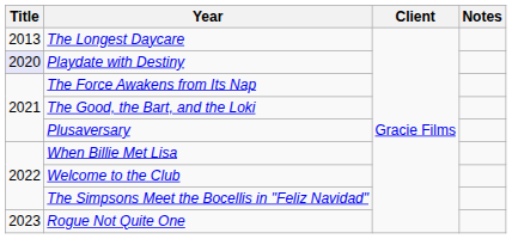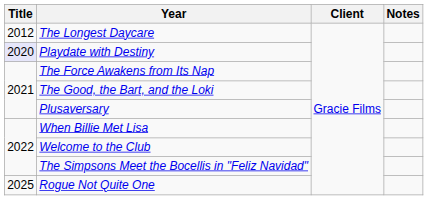 <table class="wikitable sortable">
 <tr>
 <th>Title</th>
 <th>Year</th>
 <th>Client</th>
 <th>Notes</th>
 </tr>
 <tr>
-<td>2013</td>
+<td>2012</td>
 <td><em><a href='#'>The Longest Daycare</a></em></td>
 <td rowspan="9"><a href='#'>Gracie Films</a></td>
 <td></td>
 </tr>
 <tr>
 <td style="background: lavender;">2020</td>
 <td><em><a href='#'>Playdate with Destiny</a></em></td>
 <td></td>
 </tr>
 <tr>
 <td rowspan="3">2021</td>
 <td><em><a href='#'>The Force Awakens from Its Nap</a></em></td>
 <td></td>
 </tr>
 <tr>
 <td><em><a href='#'>The Good, the Bart, and the Loki</a></em></td>
 <td></td>
 </tr>
 <tr>
 <td><em><a href='#'>Plusaversary</a></em></td>
 <td></td>
 </tr>
 <tr>
 <td rowspan="3">2022</td>
 <td><em><a href='#'>When Billie Met Lisa</a></em></td>
 <td></td>
 </tr>
 <tr>
 <td><a href='#'><em>Welcome to the Club</em></a></td>
 <td></td>
 </tr>
 <tr>
 <td><em><a href='#'>The Simpsons Meet the Bocellis in "Feliz Navidad"</a></em></td>
 <td></td>
 </tr>
 <tr>
-<td>2023</td>
+<td>2025</td>
 <td><em><a href='#'>Rogue Not Quite One</a></em></td>
 <td></td>
 </tr>
 </table>
